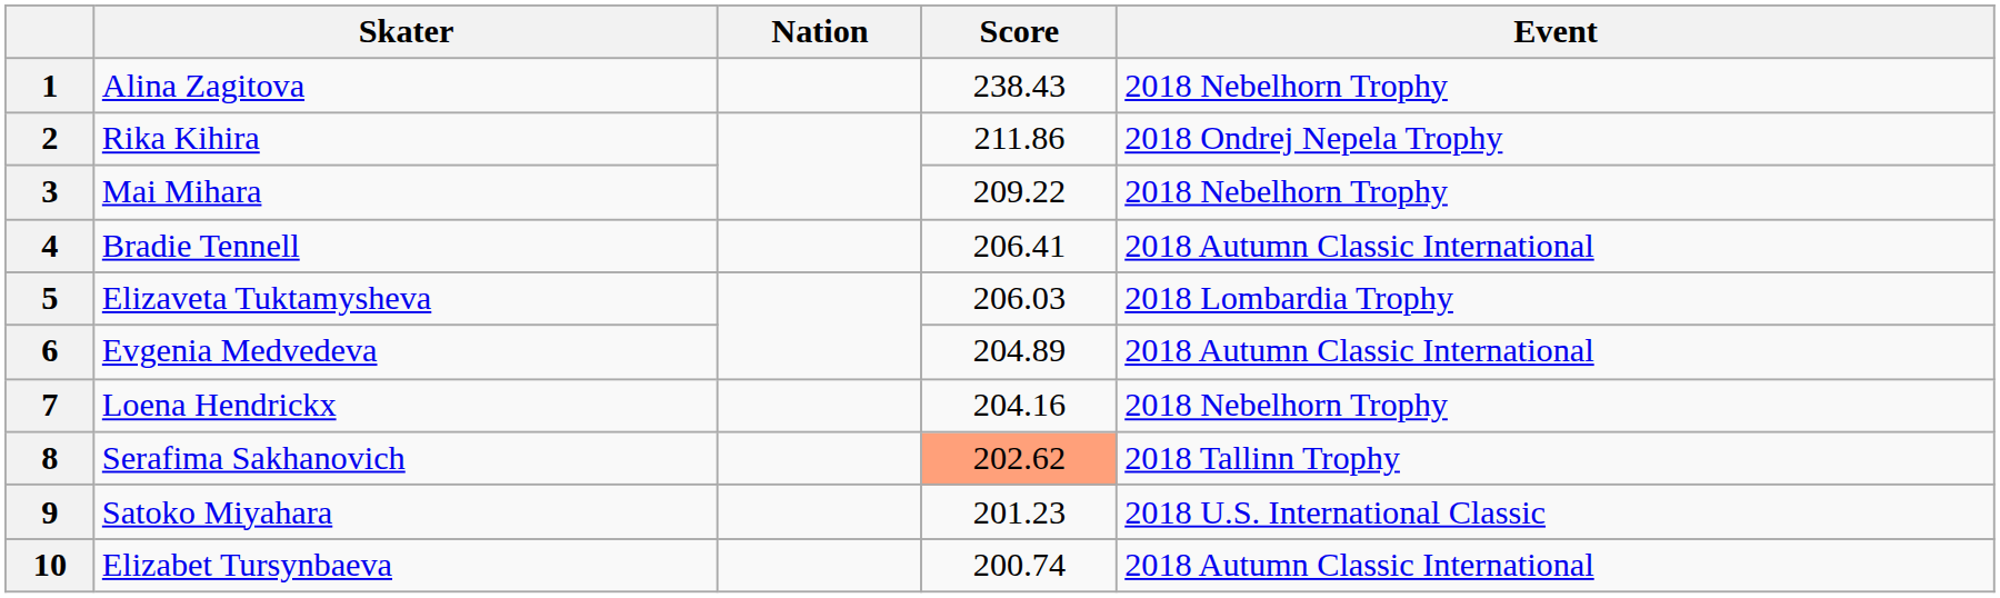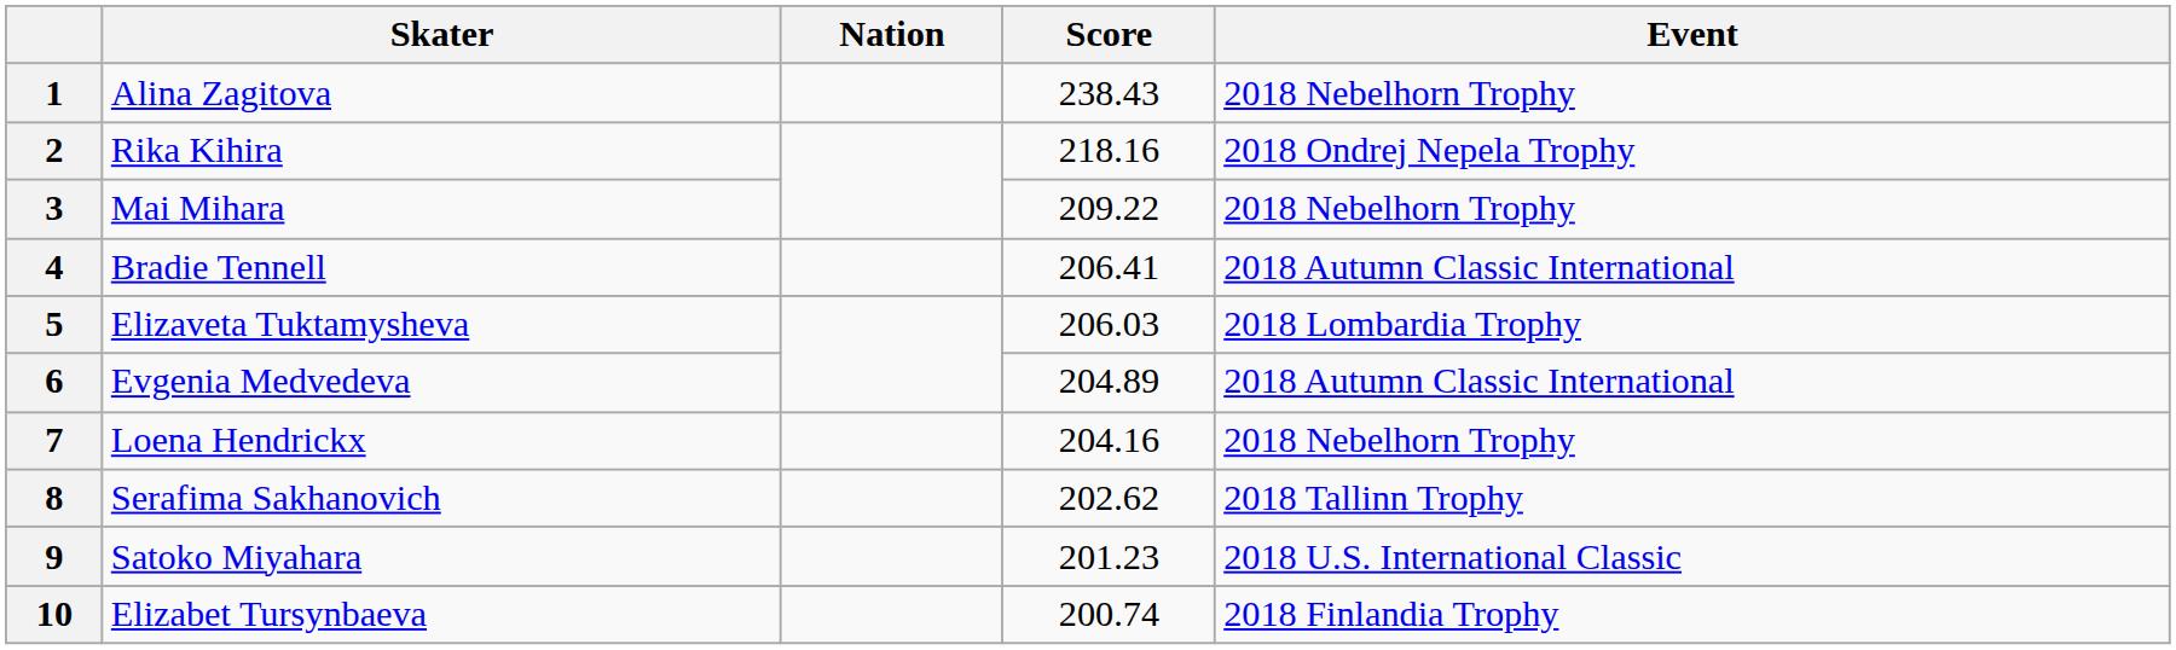 <table class="wikitable sortable" style="text-align:left; width:75%">
 <tr>
 <th scope="col"></th>
 <th scope="col">Skater</th>
 <th scope="col">Nation</th>
 <th scope="col">Score</th>
 <th scope="col">Event</th>
 </tr>
 <tr>
 <th scope="row">1</th>
 <td><a href='#'>Alina Zagitova</a></td>
 <td></td>
 <td style="text-align:center;">238.43</td>
 <td><a href='#'>2018 Nebelhorn Trophy</a></td>
 </tr>
 <tr>
 <th scope="row">2</th>
 <td><a href='#'>Rika Kihira</a></td>
 <td rowspan="2"></td>
-<td style="text-align:center;">211.86</td>
+<td style="text-align:center;">218.16</td>
 <td><a href='#'>2018 Ondrej Nepela Trophy</a></td>
 </tr>
 <tr>
 <th scope="row">3</th>
 <td><a href='#'>Mai Mihara</a></td>
 <td style="text-align:center;">209.22</td>
 <td><a href='#'>2018 Nebelhorn Trophy</a></td>
 </tr>
 <tr>
 <th scope="row">4</th>
 <td><a href='#'>Bradie Tennell</a></td>
 <td></td>
 <td style="text-align:center;">206.41</td>
 <td><a href='#'>2018 Autumn Classic International</a></td>
 </tr>
 <tr>
 <th scope="row">5</th>
 <td><a href='#'>Elizaveta Tuktamysheva</a></td>
 <td rowspan="2"></td>
 <td style="text-align:center;">206.03</td>
 <td><a href='#'>2018 Lombardia Trophy</a></td>
 </tr>
 <tr>
 <th scope="row">6</th>
 <td><a href='#'>Evgenia Medvedeva</a></td>
 <td style="text-align:center;">204.89</td>
 <td><a href='#'>2018 Autumn Classic International</a></td>
 </tr>
 <tr>
 <th scope="row">7</th>
 <td><a href='#'>Loena Hendrickx</a></td>
 <td></td>
 <td style="text-align:center;">204.16</td>
 <td><a href='#'>2018 Nebelhorn Trophy</a></td>
 </tr>
 <tr>
 <th scope="row">8</th>
 <td><a href='#'>Serafima Sakhanovich</a></td>
 <td></td>
-<td style="background: lightsalmon; text-align:center;">202.62</td>
+<td style="text-align:center;">202.62</td>
 <td><a href='#'>2018 Tallinn Trophy</a></td>
 </tr>
 <tr>
 <th scope="row">9</th>
 <td><a href='#'>Satoko Miyahara</a></td>
 <td></td>
 <td style="text-align:center;">201.23</td>
 <td><a href='#'>2018 U.S. International Classic</a></td>
 </tr>
 <tr>
 <th scope="row">10</th>
 <td><a href='#'>Elizabet Tursynbaeva</a></td>
 <td></td>
 <td style="text-align:center;">200.74</td>
-<td><a href='#'>2018 Autumn Classic International</a></td>
+<td><a href='#'> 2018 Finlandia Trophy</a></td>
 </tr>
 </table>
